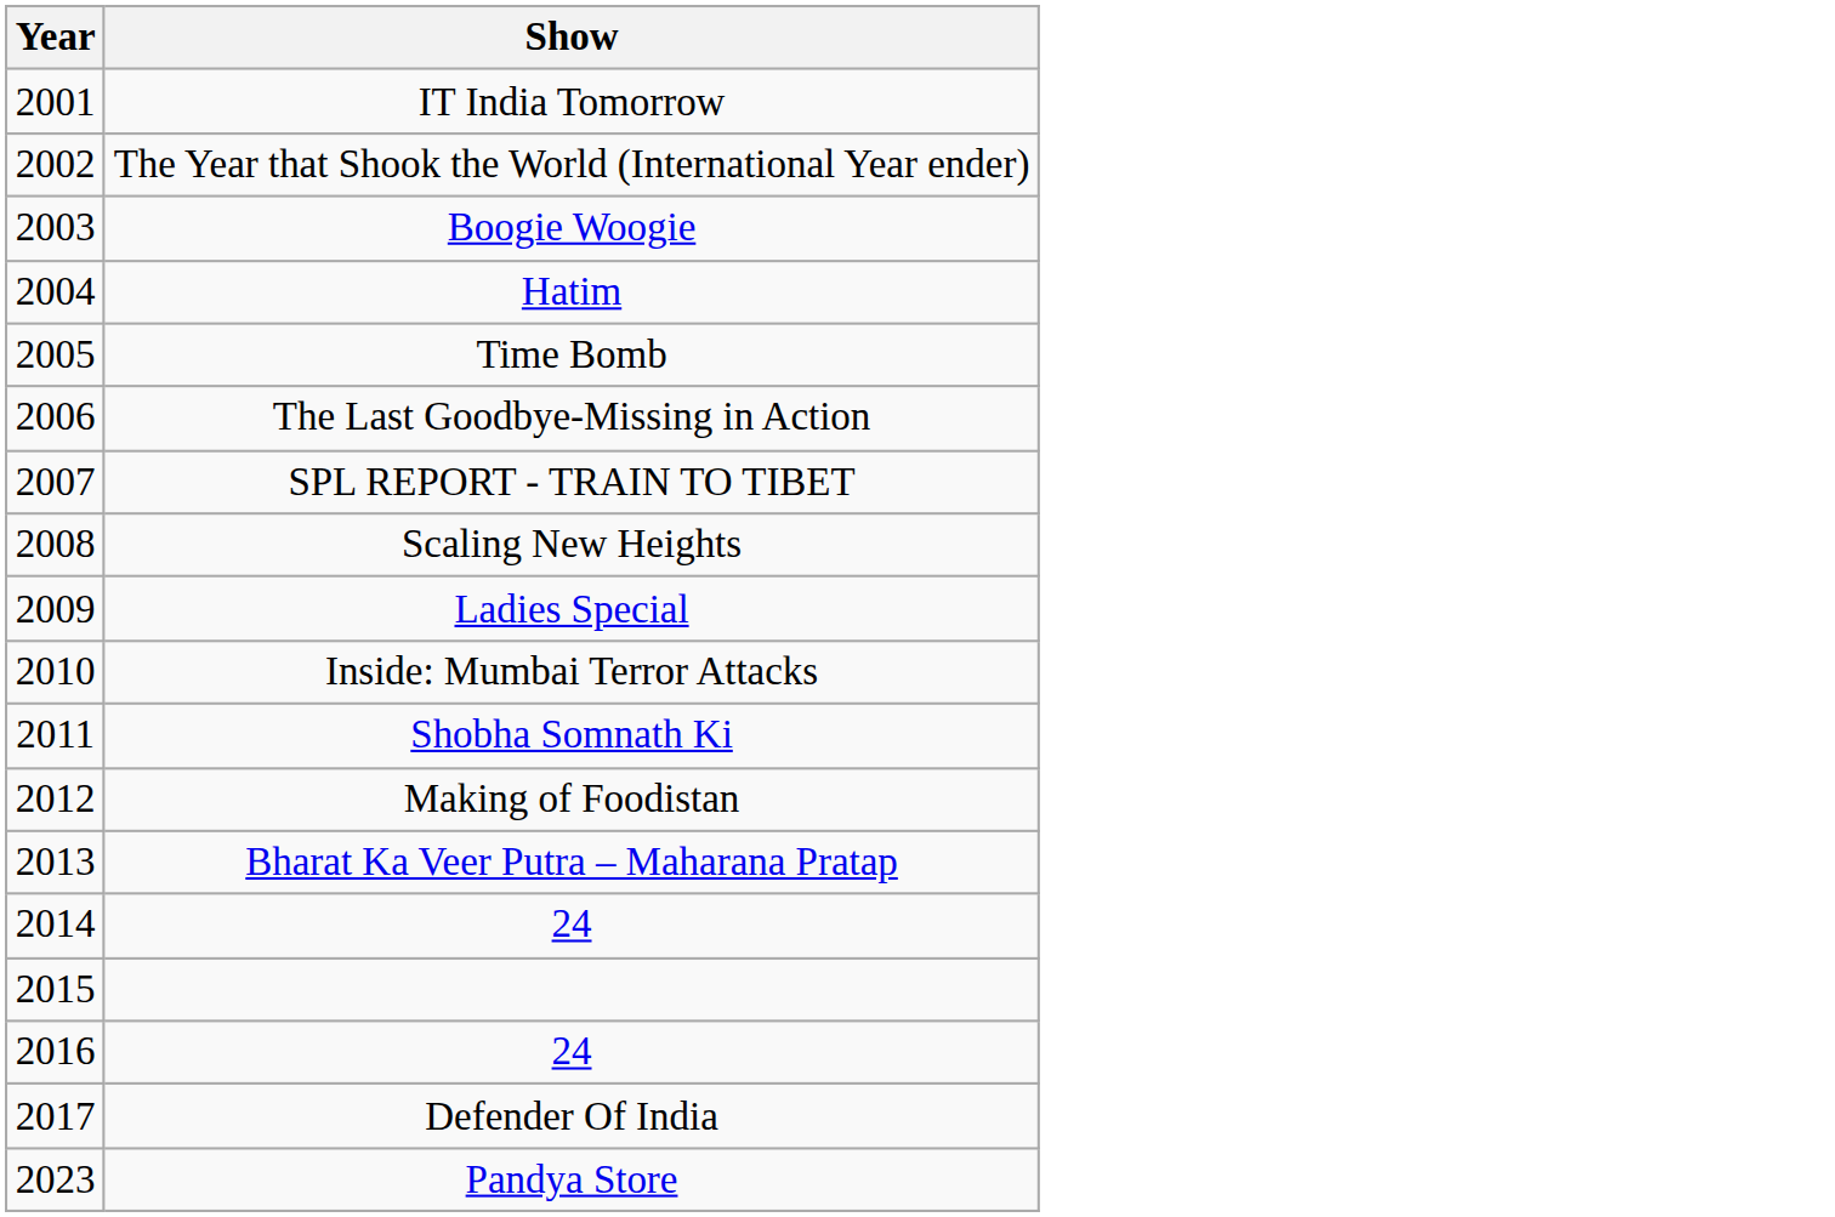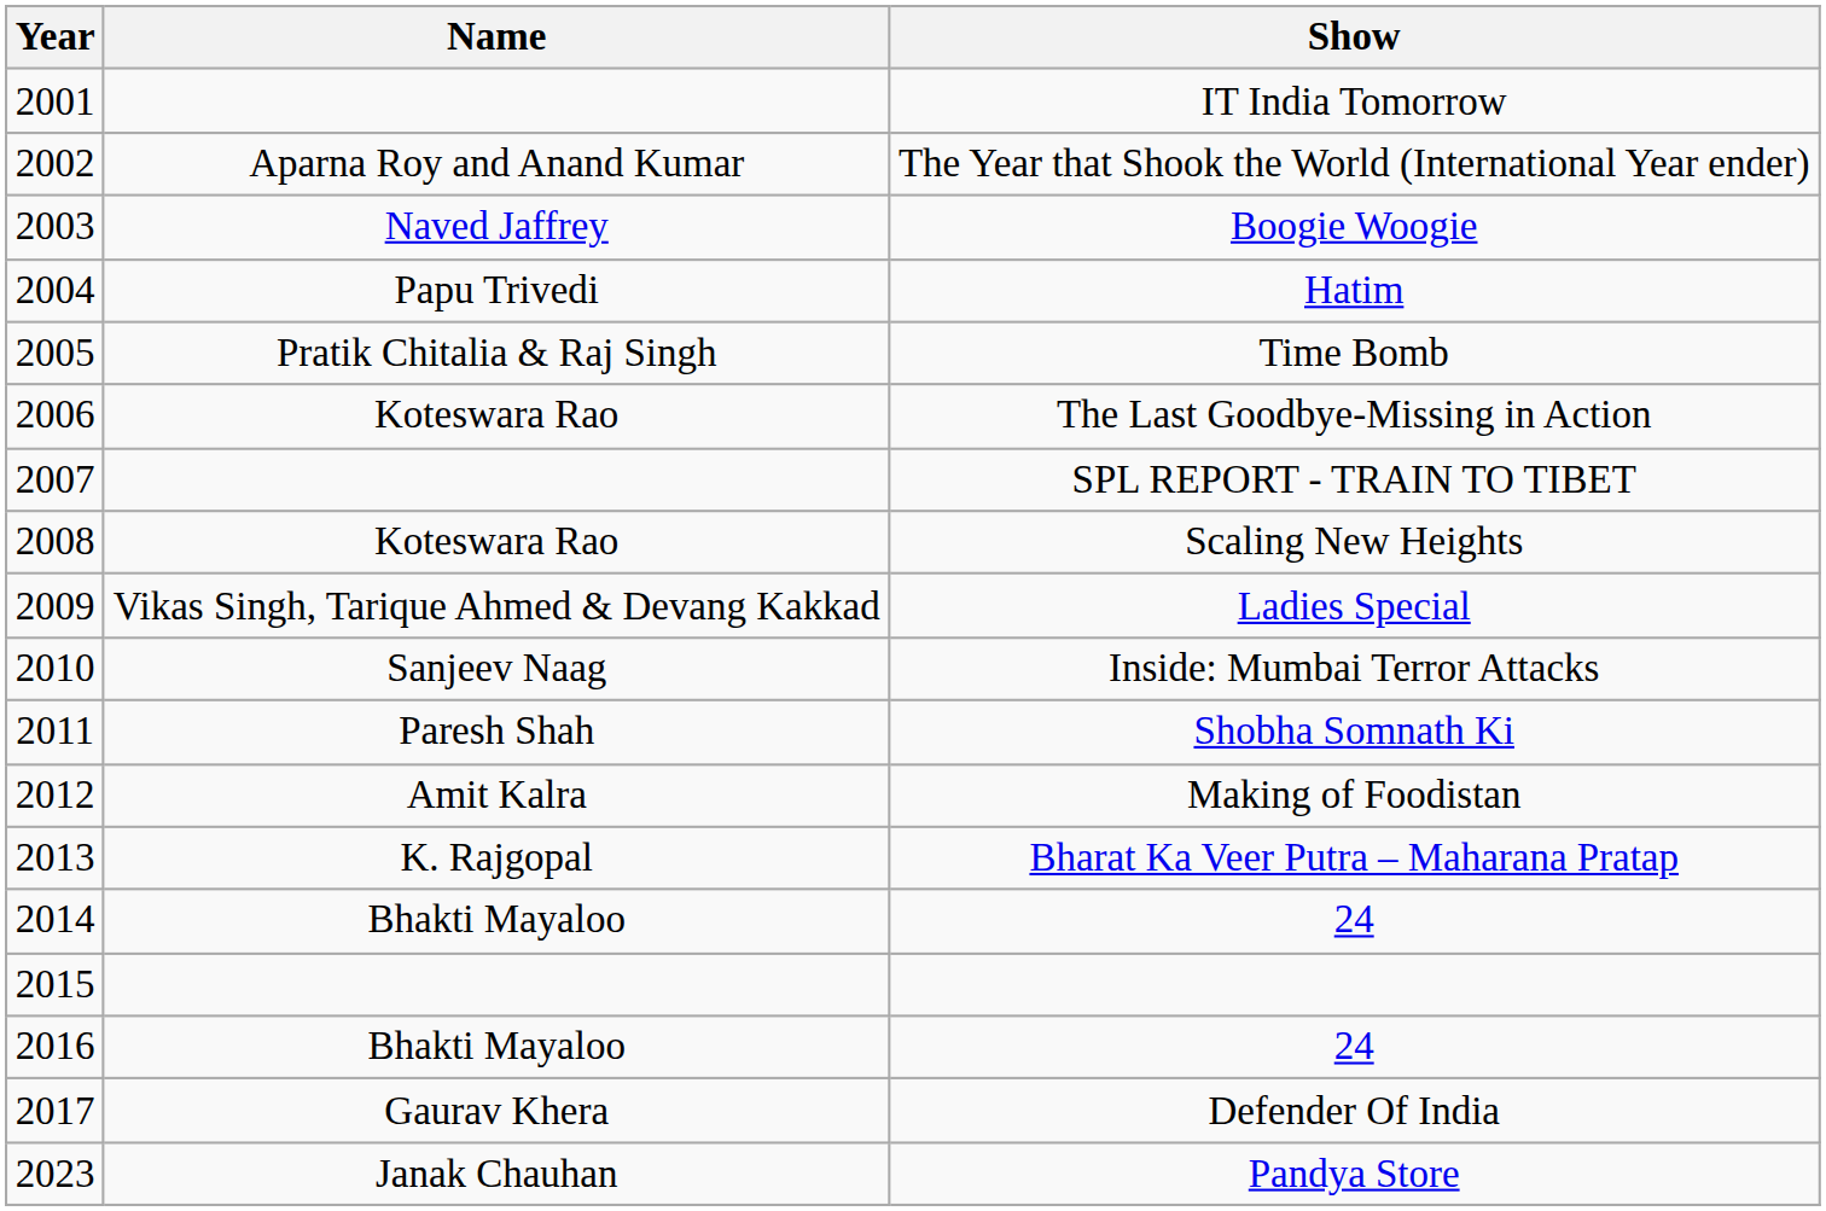 <table class="wikitable sortable" style="text-align:center;">
 <tr>
 <th>Year</th>
+<th>Name</th>
 <th>Show</th>
 </tr>
 <tr>
 <td>2001</td>
+<td></td>
 <td>IT India Tomorrow</td>
 </tr>
 <tr>
 <td>2002</td>
+<td>Aparna Roy and Anand Kumar</td>
 <td>The Year that Shook the World (International Year ender)</td>
 </tr>
 <tr>
 <td>2003</td>
+<td><a href='#'>Naved Jaffrey</a></td>
 <td><a href='#'>Boogie Woogie</a></td>
 </tr>
 <tr>
 <td>2004</td>
+<td>Papu Trivedi</td>
 <td><a href='#'>Hatim</a></td>
 </tr>
 <tr>
 <td>2005</td>
+<td>Pratik Chitalia & Raj Singh</td>
 <td>Time Bomb</td>
 </tr>
 <tr>
 <td>2006</td>
+<td>Koteswara Rao</td>
 <td>The Last Goodbye-Missing in Action</td>
 </tr>
 <tr>
 <td>2007</td>
+<td></td>
 <td>SPL REPORT - TRAIN TO TIBET</td>
 </tr>
 <tr>
 <td>2008</td>
+<td>Koteswara Rao</td>
 <td>Scaling New Heights</td>
 </tr>
 <tr>
 <td>2009</td>
+<td>Vikas Singh, Tarique Ahmed & Devang Kakkad</td>
 <td><a href='#'>Ladies Special</a></td>
 </tr>
 <tr>
 <td>2010</td>
+<td>Sanjeev Naag</td>
 <td>Inside: Mumbai Terror Attacks</td>
 </tr>
 <tr>
 <td>2011</td>
+<td>Paresh Shah</td>
 <td><a href='#'>Shobha Somnath Ki</a></td>
 </tr>
 <tr>
 <td>2012</td>
+<td>Amit Kalra</td>
 <td>Making of Foodistan</td>
 </tr>
 <tr>
 <td>2013</td>
+<td>K. Rajgopal</td>
 <td><a href='#'>Bharat Ka Veer Putra – Maharana Pratap</a></td>
 </tr>
 <tr>
 <td>2014</td>
+<td>Bhakti Mayaloo</td>
 <td><a href='#'>24</a></td>
 </tr>
 <tr>
 <td>2015</td>
 <td></td>
+<td></td>
 </tr>
 <tr>
 <td>2016</td>
+<td>Bhakti Mayaloo</td>
 <td><a href='#'>24</a></td>
 </tr>
 <tr>
 <td>2017</td>
+<td>Gaurav Khera</td>
 <td>Defender Of India</td>
 </tr>
 <tr>
 <td>2023</td>
+<td>Janak Chauhan</td>
 <td><a href='#'>Pandya Store</a></td>
 </tr>
 </table>
